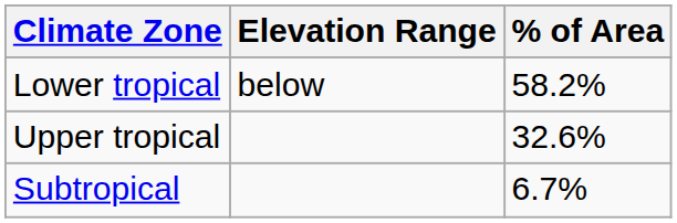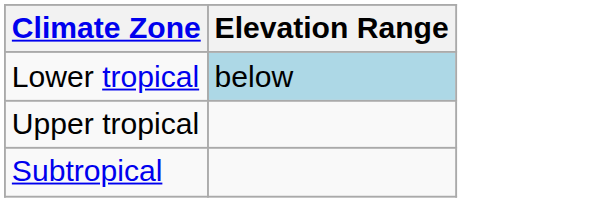 <table class="wikitable">
 <tr>
 <th><a href='#'>Climate Zone</a></th>
 <th>Elevation Range</th>
-<th>% of Area</th>
 </tr>
 <tr>
 <td>Lower <a href='#'>tropical</a></td>
-<td>below </td>
-<td>58.2%</td>
+<td style="background: lightblue;">below </td>
 </tr>
 <tr>
 <td>Upper tropical</td>
 <td></td>
-<td>32.6%</td>
 </tr>
 <tr>
 <td><a href='#'>Subtropical</a></td>
 <td></td>
-<td>6.7%</td>
 </tr>
 </table>
